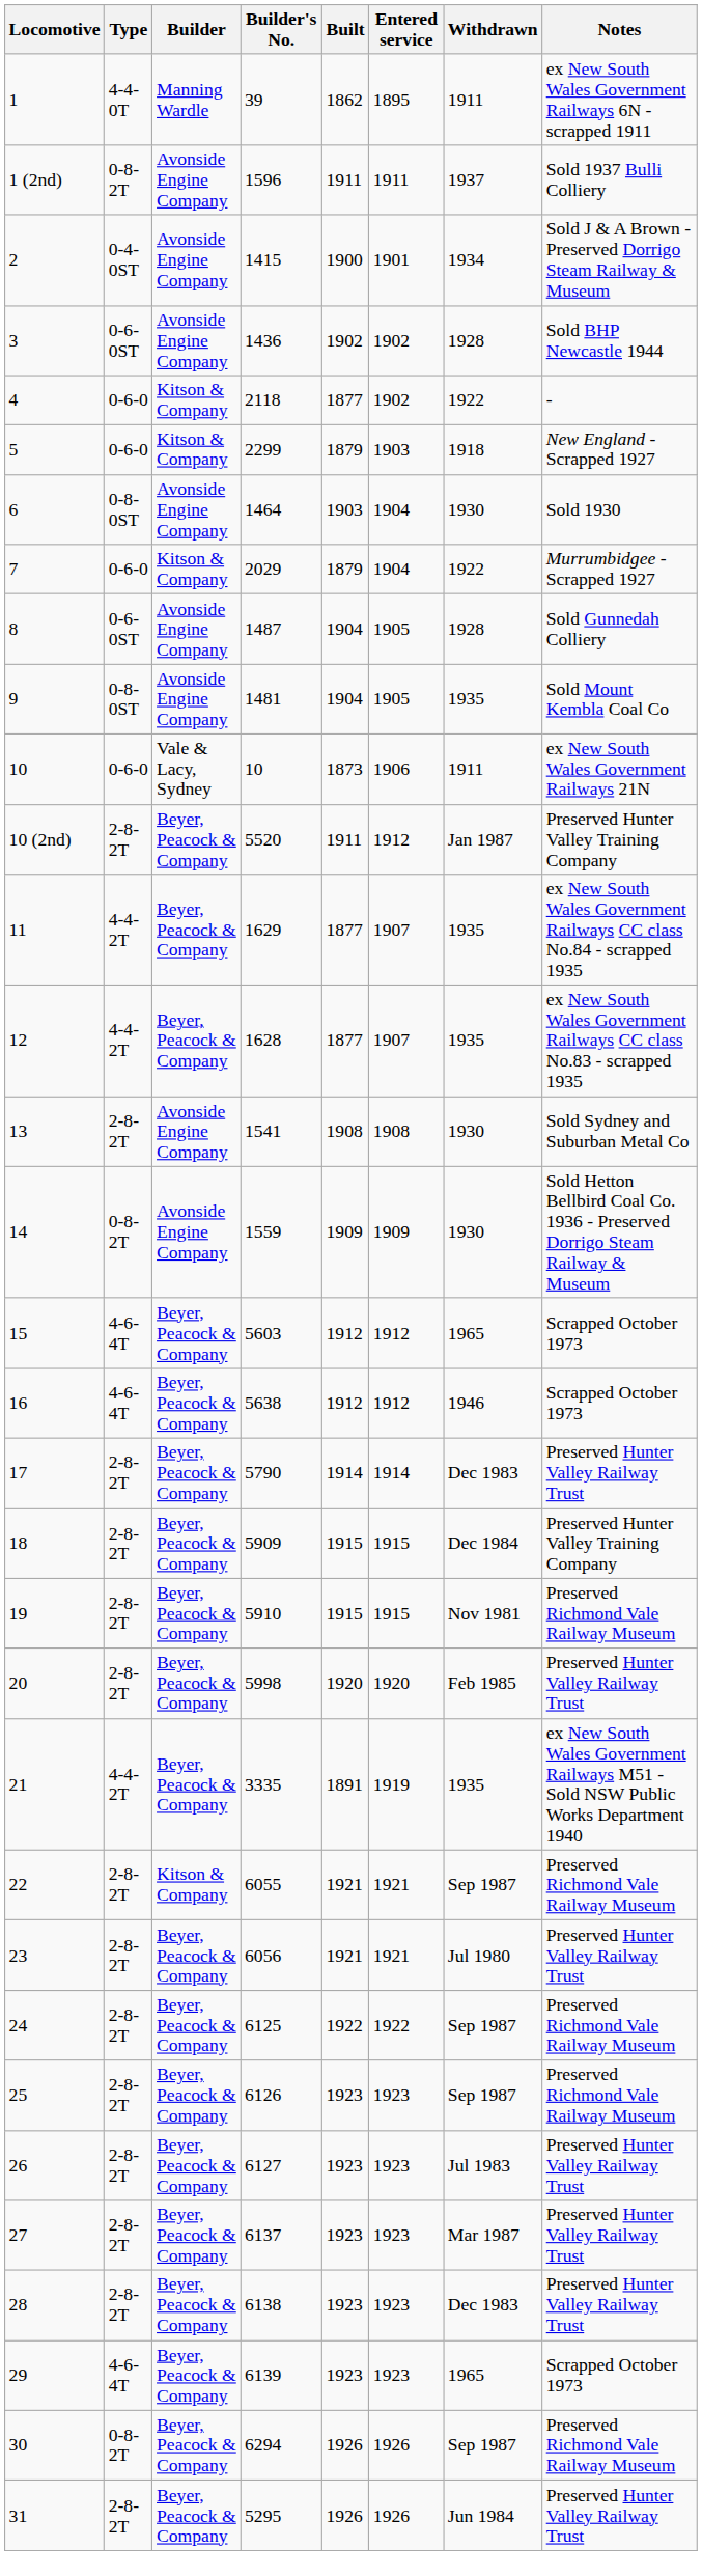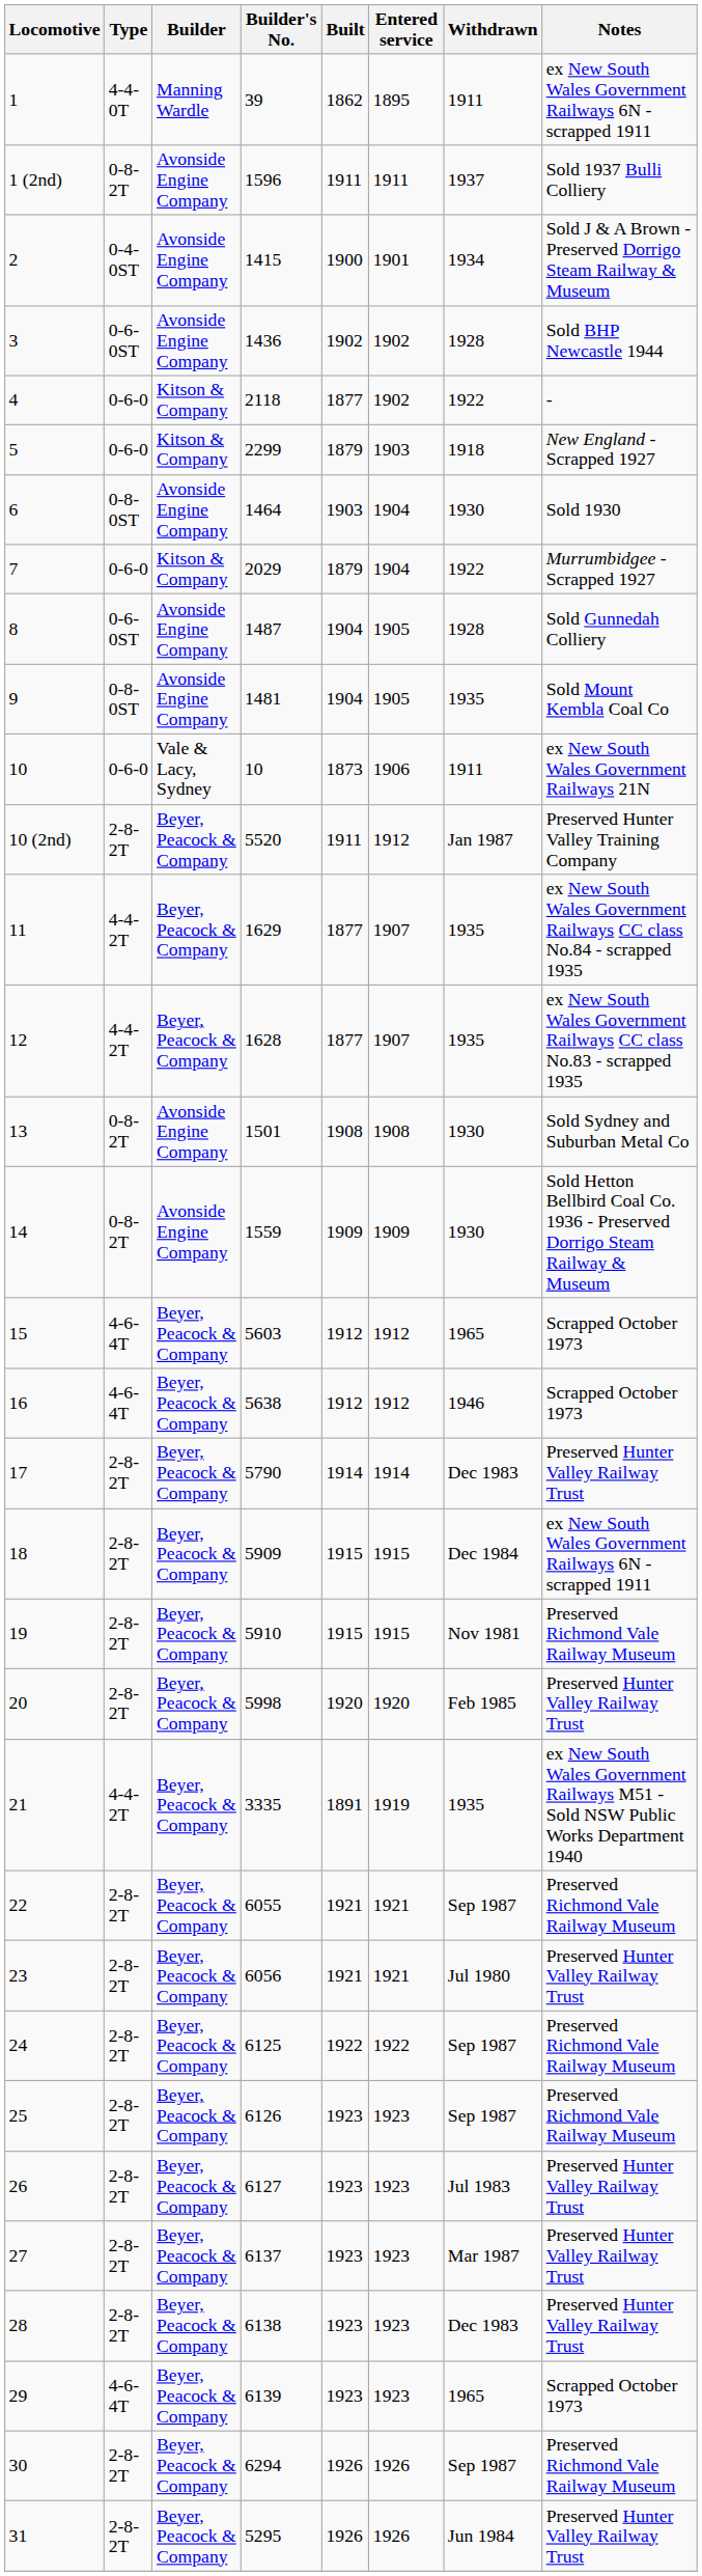 <table class="wikitable">
 <tr>
 <th>Locomotive</th>
 <th>Type</th>
 <th>Builder</th>
 <th>Builder's No.</th>
 <th>Built</th>
 <th>Entered service</th>
 <th>Withdrawn</th>
 <th>Notes</th>
 </tr>
 <tr>
 <td>1</td>
 <td>4-4-0T</td>
 <td><a href='#'>Manning Wardle</a></td>
 <td>39</td>
 <td>1862</td>
 <td>1895</td>
 <td>1911</td>
 <td>ex <a href='#'>New South Wales Government Railways</a> 6N - scrapped 1911</td>
 </tr>
 <tr>
 <td>1 (2nd)</td>
 <td>0-8-2T</td>
 <td><a href='#'>Avonside Engine Company</a></td>
 <td>1596</td>
 <td>1911</td>
 <td>1911</td>
 <td>1937</td>
 <td>Sold 1937 <a href='#'>Bulli</a> Colliery</td>
 </tr>
 <tr>
 <td>2</td>
 <td>0-4-0ST</td>
 <td><a href='#'>Avonside Engine Company</a></td>
 <td>1415</td>
 <td>1900</td>
 <td>1901</td>
 <td>1934</td>
 <td>Sold J & A Brown - Preserved <a href='#'>Dorrigo Steam Railway & Museum</a></td>
 </tr>
 <tr>
 <td>3</td>
 <td>0-6-0ST</td>
 <td><a href='#'>Avonside Engine Company</a></td>
 <td>1436</td>
 <td>1902</td>
 <td>1902</td>
 <td>1928</td>
 <td>Sold <a href='#'>BHP</a> <a href='#'>Newcastle</a> 1944</td>
 </tr>
 <tr>
 <td>4</td>
 <td>0-6-0</td>
 <td><a href='#'>Kitson & Company</a></td>
 <td>2118</td>
 <td>1877</td>
 <td>1902</td>
 <td>1922</td>
 <td>-</td>
 </tr>
 <tr>
 <td>5</td>
 <td>0-6-0</td>
 <td><a href='#'>Kitson & Company</a></td>
 <td>2299</td>
 <td>1879</td>
 <td>1903</td>
 <td>1918</td>
 <td><em>New England</em> - Scrapped 1927</td>
 </tr>
 <tr>
 <td>6</td>
 <td>0-8-0ST</td>
 <td><a href='#'>Avonside Engine Company</a></td>
 <td>1464</td>
 <td>1903</td>
 <td>1904</td>
 <td>1930</td>
 <td>Sold 1930</td>
 </tr>
 <tr>
 <td>7</td>
 <td>0-6-0</td>
 <td><a href='#'>Kitson & Company</a></td>
 <td>2029</td>
 <td>1879</td>
 <td>1904</td>
 <td>1922</td>
 <td><em>Murrumbidgee</em> - Scrapped 1927</td>
 </tr>
 <tr>
 <td>8</td>
 <td>0-6-0ST</td>
 <td><a href='#'>Avonside Engine Company</a></td>
 <td>1487</td>
 <td>1904</td>
 <td>1905</td>
 <td>1928</td>
 <td>Sold <a href='#'>Gunnedah</a> Colliery</td>
 </tr>
 <tr>
 <td>9</td>
 <td>0-8-0ST</td>
 <td><a href='#'>Avonside Engine Company</a></td>
 <td>1481</td>
 <td>1904</td>
 <td>1905</td>
 <td>1935</td>
 <td>Sold <a href='#'>Mount Kembla</a> Coal Co</td>
 </tr>
 <tr>
 <td>10</td>
 <td>0-6-0</td>
 <td>Vale & Lacy, Sydney</td>
 <td>10</td>
 <td>1873</td>
 <td>1906</td>
 <td>1911</td>
 <td>ex <a href='#'>New South Wales Government Railways</a> 21N</td>
 </tr>
 <tr>
 <td>10 (2nd)</td>
 <td>2-8-2T</td>
 <td><a href='#'>Beyer, Peacock & Company</a></td>
 <td>5520</td>
 <td>1911</td>
 <td>1912</td>
 <td>Jan 1987</td>
 <td>Preserved Hunter Valley Training Company</td>
 </tr>
 <tr>
 <td>11</td>
 <td>4-4-2T</td>
 <td><a href='#'>Beyer, Peacock & Company</a></td>
 <td>1629</td>
 <td>1877</td>
 <td>1907</td>
 <td>1935</td>
 <td>ex <a href='#'>New South Wales Government Railways</a> <a href='#'>CC class</a> No.84 - scrapped 1935</td>
 </tr>
 <tr>
 <td>12</td>
 <td>4-4-2T</td>
 <td><a href='#'>Beyer, Peacock & Company</a></td>
 <td>1628</td>
 <td>1877</td>
 <td>1907</td>
 <td>1935</td>
 <td>ex <a href='#'>New South Wales Government Railways</a> <a href='#'>CC class</a> No.83 - scrapped 1935</td>
 </tr>
 <tr>
 <td>13</td>
-<td>2-8-2T</td>
+<td>0-8-2T</td>
 <td><a href='#'>Avonside Engine Company</a></td>
-<td>1541</td>
+<td>1501</td>
 <td>1908</td>
 <td>1908</td>
 <td>1930</td>
 <td>Sold Sydney and Suburban Metal Co</td>
 </tr>
 <tr>
 <td>14</td>
 <td>0-8-2T</td>
 <td><a href='#'>Avonside Engine Company</a></td>
 <td>1559</td>
 <td>1909</td>
 <td>1909</td>
 <td>1930</td>
 <td>Sold Hetton Bellbird Coal Co. 1936 - Preserved <a href='#'>Dorrigo Steam Railway & Museum</a></td>
 </tr>
 <tr>
 <td>15</td>
 <td>4-6-4T</td>
 <td><a href='#'>Beyer, Peacock & Company</a></td>
 <td>5603</td>
 <td>1912</td>
 <td>1912</td>
 <td>1965</td>
 <td>Scrapped October 1973</td>
 </tr>
 <tr>
 <td>16</td>
 <td>4-6-4T</td>
 <td><a href='#'>Beyer, Peacock & Company</a></td>
 <td>5638</td>
 <td>1912</td>
 <td>1912</td>
 <td>1946</td>
 <td>Scrapped October 1973</td>
 </tr>
 <tr>
 <td>17</td>
 <td>2-8-2T</td>
 <td><a href='#'>Beyer, Peacock & Company</a></td>
 <td>5790</td>
 <td>1914</td>
 <td>1914</td>
 <td>Dec 1983</td>
 <td>Preserved <a href='#'>Hunter Valley Railway Trust</a></td>
 </tr>
 <tr>
 <td>18</td>
 <td>2-8-2T</td>
 <td><a href='#'>Beyer, Peacock & Company</a></td>
 <td>5909</td>
 <td>1915</td>
 <td>1915</td>
 <td>Dec 1984</td>
-<td>Preserved Hunter Valley Training Company</td>
+<td>ex <a href='#'>New South Wales Government Railways</a> 6N - scrapped 1911</td>
 </tr>
 <tr>
 <td>19</td>
 <td>2-8-2T</td>
 <td><a href='#'>Beyer, Peacock & Company</a></td>
 <td>5910</td>
 <td>1915</td>
 <td>1915</td>
 <td>Nov 1981</td>
 <td>Preserved <a href='#'>Richmond Vale Railway Museum</a></td>
 </tr>
 <tr>
 <td>20</td>
 <td>2-8-2T</td>
 <td><a href='#'>Beyer, Peacock & Company</a></td>
 <td>5998</td>
 <td>1920</td>
 <td>1920</td>
 <td>Feb 1985</td>
 <td>Preserved <a href='#'>Hunter Valley Railway Trust</a></td>
 </tr>
 <tr>
 <td>21</td>
 <td>4-4-2T</td>
 <td><a href='#'>Beyer, Peacock & Company</a></td>
 <td>3335</td>
 <td>1891</td>
 <td>1919</td>
 <td>1935</td>
 <td>ex <a href='#'>New South Wales Government Railways</a> M51 - Sold NSW Public Works Department 1940</td>
 </tr>
 <tr>
 <td>22</td>
 <td>2-8-2T</td>
-<td><a href='#'>Kitson & Company</a></td>
+<td><a href='#'>Beyer, Peacock & Company</a></td>
 <td>6055</td>
 <td>1921</td>
 <td>1921</td>
 <td>Sep 1987</td>
 <td>Preserved <a href='#'>Richmond Vale Railway Museum</a></td>
 </tr>
 <tr>
 <td>23</td>
 <td>2-8-2T</td>
 <td><a href='#'>Beyer, Peacock & Company</a></td>
 <td>6056</td>
 <td>1921</td>
 <td>1921</td>
 <td>Jul 1980</td>
 <td>Preserved <a href='#'>Hunter Valley Railway Trust</a></td>
 </tr>
 <tr>
 <td>24</td>
 <td>2-8-2T</td>
 <td><a href='#'>Beyer, Peacock & Company</a></td>
 <td>6125</td>
 <td>1922</td>
 <td>1922</td>
 <td>Sep 1987</td>
 <td>Preserved <a href='#'>Richmond Vale Railway Museum</a></td>
 </tr>
 <tr>
 <td>25</td>
 <td>2-8-2T</td>
 <td><a href='#'>Beyer, Peacock & Company</a></td>
 <td>6126</td>
 <td>1923</td>
 <td>1923</td>
 <td>Sep 1987</td>
 <td>Preserved <a href='#'>Richmond Vale Railway Museum</a></td>
 </tr>
 <tr>
 <td>26</td>
 <td>2-8-2T</td>
 <td><a href='#'>Beyer, Peacock & Company</a></td>
 <td>6127</td>
 <td>1923</td>
 <td>1923</td>
 <td>Jul 1983</td>
 <td>Preserved <a href='#'>Hunter Valley Railway Trust</a></td>
 </tr>
 <tr>
 <td>27</td>
 <td>2-8-2T</td>
 <td><a href='#'>Beyer, Peacock & Company</a></td>
 <td>6137</td>
 <td>1923</td>
 <td>1923</td>
 <td>Mar 1987</td>
 <td>Preserved <a href='#'>Hunter Valley Railway Trust</a></td>
 </tr>
 <tr>
 <td>28</td>
 <td>2-8-2T</td>
 <td><a href='#'>Beyer, Peacock & Company</a></td>
 <td>6138</td>
 <td>1923</td>
 <td>1923</td>
 <td>Dec 1983</td>
 <td>Preserved <a href='#'>Hunter Valley Railway Trust</a></td>
 </tr>
 <tr>
 <td>29</td>
 <td>4-6-4T</td>
 <td><a href='#'>Beyer, Peacock & Company</a></td>
 <td>6139</td>
 <td>1923</td>
 <td>1923</td>
 <td>1965</td>
 <td>Scrapped October 1973</td>
 </tr>
 <tr>
 <td>30</td>
-<td>0-8-2T</td>
+<td>2-8-2T</td>
 <td><a href='#'>Beyer, Peacock & Company</a></td>
 <td>6294</td>
 <td>1926</td>
 <td>1926</td>
 <td>Sep 1987</td>
 <td>Preserved <a href='#'>Richmond Vale Railway Museum</a></td>
 </tr>
 <tr>
 <td>31</td>
 <td>2-8-2T</td>
 <td><a href='#'>Beyer, Peacock & Company</a></td>
 <td>5295</td>
 <td>1926</td>
 <td>1926</td>
 <td>Jun 1984</td>
 <td>Preserved <a href='#'>Hunter Valley Railway Trust</a></td>
 </tr>
 <tr>
 </tr>
 </table>
